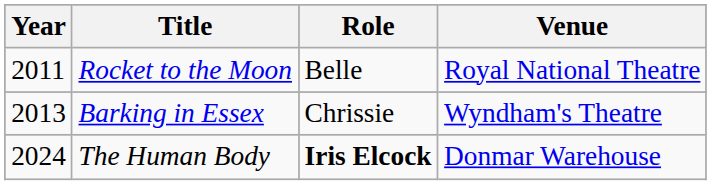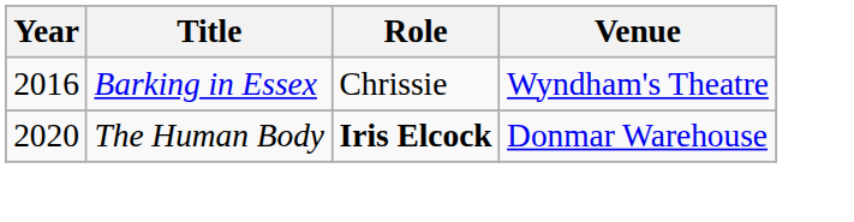 <table class="wikitable sortable">
 <tr>
 <th>Year</th>
 <th>Title</th>
 <th>Role</th>
 <th>Venue</th>
 </tr>
 <tr>
-<td>2011</td>
-<td><em><a href='#'>Rocket to the Moon</a></em></td>
-<td>Belle</td>
-<td><a href='#'>Royal National Theatre</a></td>
-</tr>
-<tr>
-<td>2013</td>
+<td>2016</td>
 <td><em><a href='#'>Barking in Essex</a></em></td>
 <td>Chrissie</td>
 <td><a href='#'>Wyndham's Theatre</a></td>
 </tr>
 <tr>
-<td>2024</td>
+<td>2020</td>
 <td><em>The Human Body</em></td>
 <td><strong>Iris Elcock</strong></td>
 <td><a href='#'>Donmar Warehouse</a></td>
 </tr>
 </table>
